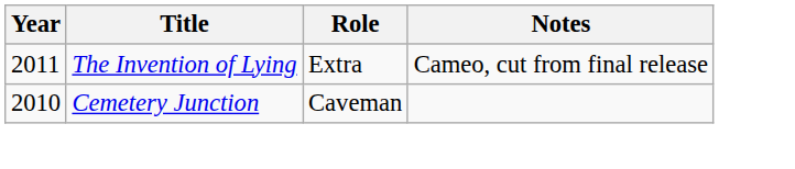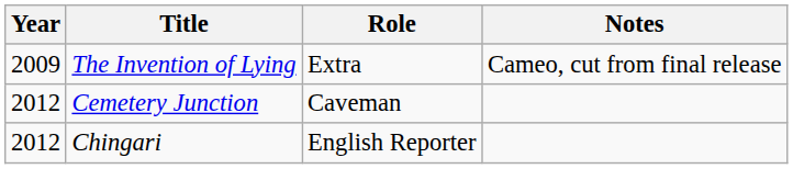 <table class="wikitable sortable">
 <tr>
 <th>Year</th>
 <th>Title</th>
 <th>Role</th>
 <th>Notes</th>
 </tr>
 <tr>
-<td>2011</td>
+<td>2009</td>
 <td><em><a href='#'>The Invention of Lying</a></em></td>
 <td>Extra</td>
 <td>Cameo, cut from final release</td>
 </tr>
 <tr>
-<td>2010</td>
+<td>2012</td>
 <td><em><a href='#'>Cemetery Junction</a></em></td>
 <td>Caveman</td>
 <td></td>
 </tr>
+<tr>
+<td>2012</td>
+<td><em>Chingari</em></td>
+<td>English Reporter</td>
+<td></td>
+</tr>
 </table>
